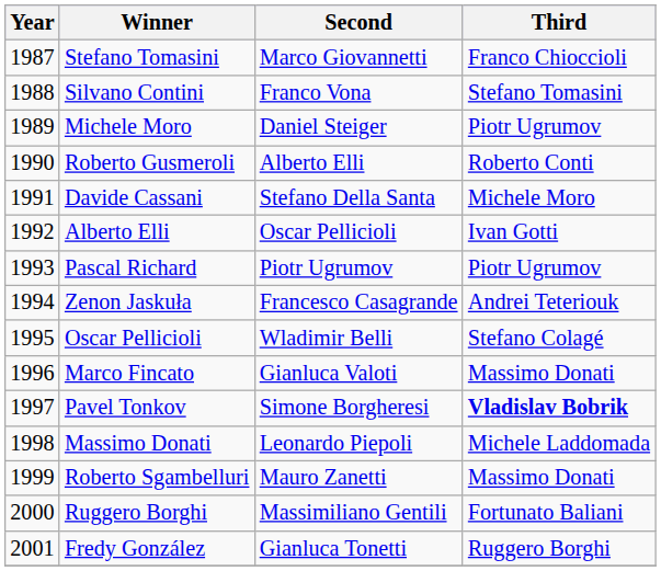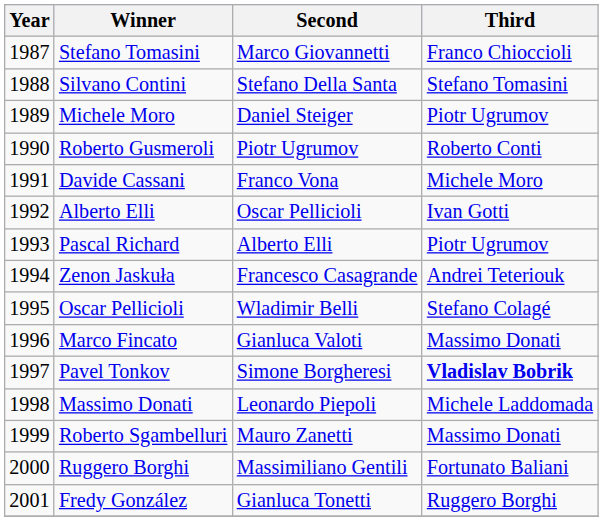 <table class="wikitable">
 <tr style="background:#ccccff;">
 <th>Year</th>
 <th>Winner</th>
 <th>Second</th>
 <th>Third</th>
 </tr>
 <tr>
 <td>1987</td>
 <td> <a href='#'>Stefano Tomasini</a></td>
 <td> <a href='#'>Marco Giovannetti</a></td>
 <td> <a href='#'>Franco Chioccioli</a></td>
 </tr>
 <tr>
 <td>1988</td>
 <td> <a href='#'>Silvano Contini</a></td>
-<td> <a href='#'>Franco Vona</a></td>
+<td> <a href='#'>Stefano Della Santa</a></td>
 <td> <a href='#'>Stefano Tomasini</a></td>
 </tr>
 <tr>
 <td>1989</td>
 <td> <a href='#'>Michele Moro</a></td>
 <td> <a href='#'>Daniel Steiger</a></td>
 <td> <a href='#'>Piotr Ugrumov</a></td>
 </tr>
 <tr>
 <td>1990</td>
 <td> <a href='#'>Roberto Gusmeroli</a></td>
-<td> <a href='#'>Alberto Elli</a></td>
+<td> <a href='#'>Piotr Ugrumov</a></td>
 <td> <a href='#'>Roberto Conti</a></td>
 </tr>
 <tr>
 <td>1991</td>
 <td> <a href='#'>Davide Cassani</a></td>
-<td> <a href='#'>Stefano Della Santa</a></td>
+<td> <a href='#'>Franco Vona</a></td>
 <td> <a href='#'>Michele Moro</a></td>
 </tr>
 <tr>
 <td>1992</td>
 <td> <a href='#'>Alberto Elli</a></td>
 <td> <a href='#'>Oscar Pellicioli</a></td>
 <td> <a href='#'>Ivan Gotti</a></td>
 </tr>
 <tr>
 <td>1993</td>
 <td> <a href='#'>Pascal Richard</a></td>
-<td> <a href='#'>Piotr Ugrumov</a></td>
+<td> <a href='#'>Alberto Elli</a></td>
 <td> <a href='#'>Piotr Ugrumov</a></td>
 </tr>
 <tr>
 <td>1994</td>
 <td> <a href='#'>Zenon Jaskuła</a></td>
 <td> <a href='#'>Francesco Casagrande</a></td>
 <td> <a href='#'>Andrei Teteriouk</a></td>
 </tr>
 <tr>
 <td>1995</td>
 <td> <a href='#'>Oscar Pellicioli</a></td>
 <td> <a href='#'>Wladimir Belli</a></td>
 <td> <a href='#'>Stefano Colagé</a></td>
 </tr>
 <tr>
 <td>1996</td>
 <td> <a href='#'>Marco Fincato</a></td>
 <td> <a href='#'>Gianluca Valoti</a></td>
 <td> <a href='#'>Massimo Donati</a></td>
 </tr>
 <tr>
 <td>1997</td>
 <td> <a href='#'>Pavel Tonkov</a></td>
 <td> <a href='#'>Simone Borgheresi</a></td>
 <td><strong> <a href='#'>Vladislav Bobrik</a></strong></td>
 </tr>
 <tr>
 <td>1998</td>
 <td> <a href='#'>Massimo Donati</a></td>
 <td> <a href='#'>Leonardo Piepoli</a></td>
 <td> <a href='#'>Michele Laddomada</a></td>
 </tr>
 <tr>
 <td>1999</td>
 <td> <a href='#'>Roberto Sgambelluri</a></td>
 <td> <a href='#'>Mauro Zanetti</a></td>
 <td> <a href='#'>Massimo Donati</a></td>
 </tr>
 <tr>
 <td>2000</td>
 <td> <a href='#'>Ruggero Borghi</a></td>
 <td> <a href='#'>Massimiliano Gentili</a></td>
 <td> <a href='#'>Fortunato Baliani</a></td>
 </tr>
 <tr>
 <td>2001</td>
 <td> <a href='#'>Fredy González</a></td>
 <td> <a href='#'>Gianluca Tonetti</a></td>
 <td> <a href='#'>Ruggero Borghi</a></td>
 </tr>
 <tr>
 </tr>
 </table>
